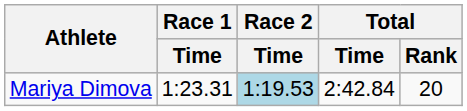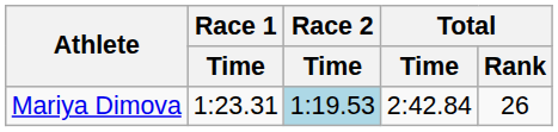 <table class="wikitable" style="font-size:90%">
 <tr>
 <th rowspan="2">Athlete</th>
 <th>Race 1</th>
 <th>Race 2</th>
 <th colspan="2">Total</th>
 </tr>
 <tr>
 <th>Time</th>
 <th>Time</th>
 <th>Time</th>
 <th>Rank</th>
 </tr>
 <tr>
 <td><a href='#'>Mariya Dimova</a></td>
 <td align="center">1:23.31</td>
 <td align="center" style="background: lightblue;">1:19.53</td>
 <td align="center">2:42.84</td>
-<td align="center">20</td>
+<td align="center">26</td>
 </tr>
 </table>
